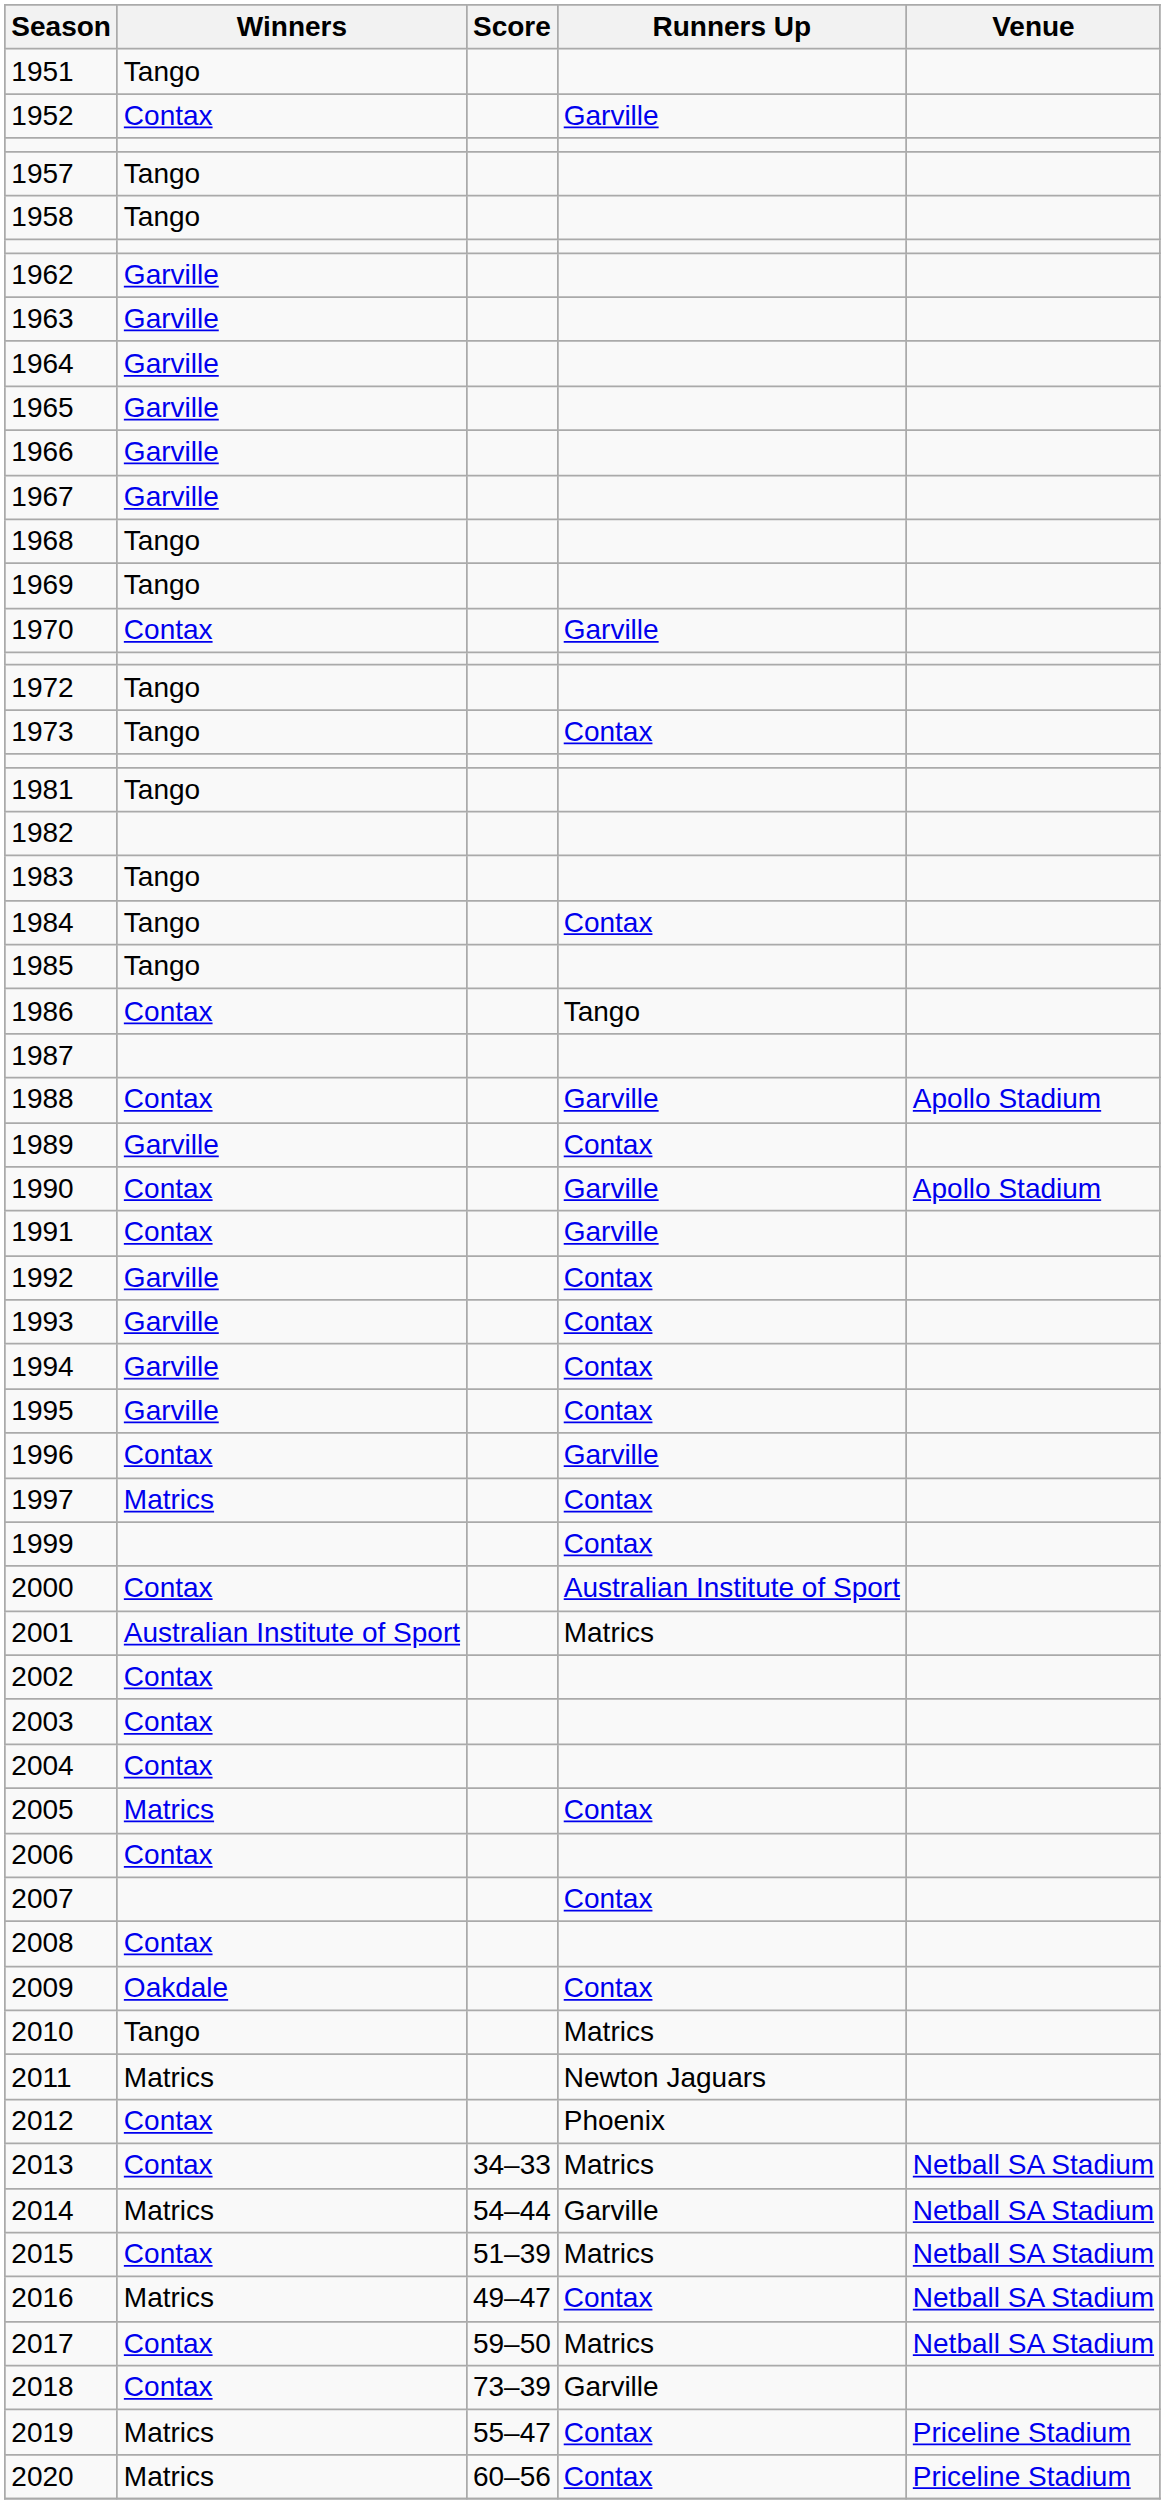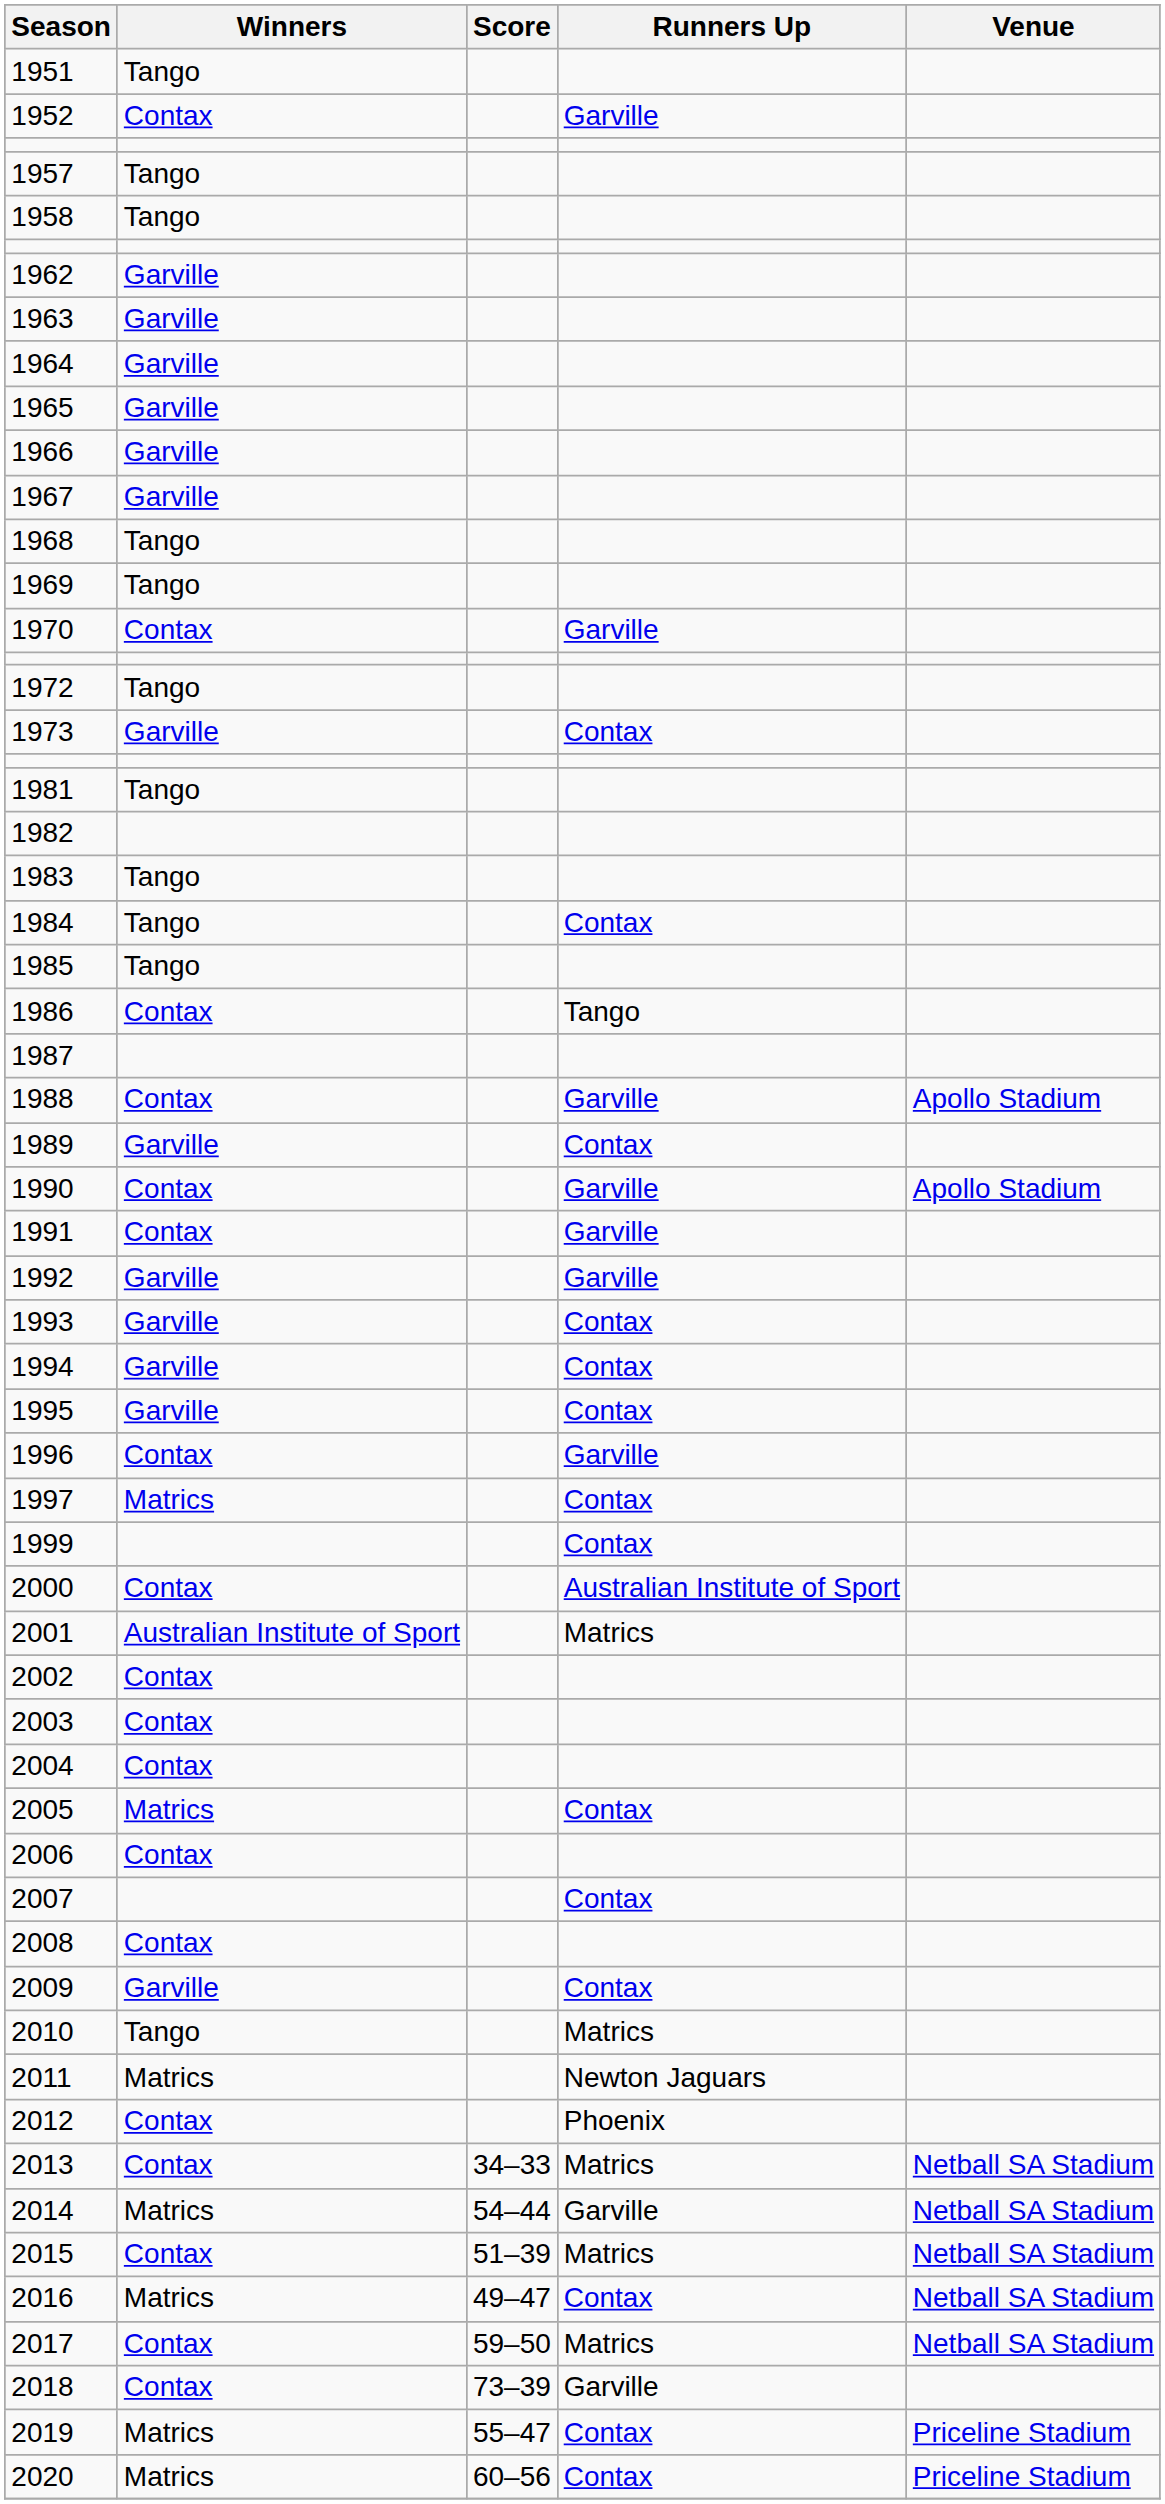 <table class="wikitable collapsible">
 <tr>
 <th>Season</th>
 <th>Winners</th>
 <th>Score</th>
 <th>Runners Up</th>
 <th>Venue</th>
 </tr>
 <tr>
 <td>1951</td>
 <td>Tango</td>
 <td></td>
 <td></td>
 <td></td>
 </tr>
 <tr>
 <td>1952</td>
 <td><a href='#'>Contax</a></td>
 <td></td>
 <td><a href='#'>Garville</a></td>
 <td></td>
 </tr>
 <tr>
 <td></td>
 <td></td>
 <td></td>
 <td></td>
 <td></td>
 </tr>
 <tr>
 <td>1957</td>
 <td>Tango</td>
 <td></td>
 <td></td>
 <td></td>
 </tr>
 <tr>
 <td>1958</td>
 <td>Tango</td>
 <td></td>
 <td></td>
 <td></td>
 </tr>
 <tr>
 <td></td>
 <td></td>
 <td></td>
 <td></td>
 <td></td>
 </tr>
 <tr>
 <td>1962</td>
 <td><a href='#'>Garville</a></td>
 <td></td>
 <td></td>
 <td></td>
 </tr>
 <tr>
 <td>1963</td>
 <td><a href='#'>Garville</a></td>
 <td></td>
 <td></td>
 <td></td>
 </tr>
 <tr>
 <td>1964</td>
 <td><a href='#'>Garville</a></td>
 <td></td>
 <td></td>
 <td></td>
 </tr>
 <tr>
 <td>1965</td>
 <td><a href='#'>Garville</a></td>
 <td></td>
 <td></td>
 <td></td>
 </tr>
 <tr>
 <td>1966</td>
 <td><a href='#'>Garville</a></td>
 <td></td>
 <td></td>
 <td></td>
 </tr>
 <tr>
 <td>1967</td>
 <td><a href='#'>Garville</a></td>
 <td></td>
 <td></td>
 <td></td>
 </tr>
 <tr>
 <td>1968</td>
 <td>Tango</td>
 <td></td>
 <td></td>
 <td></td>
 </tr>
 <tr>
 <td>1969</td>
 <td>Tango</td>
 <td></td>
 <td></td>
 <td></td>
 </tr>
 <tr>
 <td>1970</td>
 <td><a href='#'>Contax</a></td>
 <td></td>
 <td><a href='#'>Garville</a></td>
 <td></td>
 </tr>
 <tr>
 <td></td>
 <td></td>
 <td></td>
 <td></td>
 <td></td>
 </tr>
 <tr>
 <td>1972</td>
 <td>Tango</td>
 <td></td>
 <td></td>
 <td></td>
 </tr>
 <tr>
 <td>1973</td>
-<td>Tango</td>
+<td><a href='#'>Garville</a></td>
 <td></td>
 <td><a href='#'>Contax</a></td>
 <td></td>
 </tr>
 <tr>
 <td></td>
 <td></td>
 <td></td>
 <td></td>
 <td></td>
 </tr>
 <tr>
 <td>1981</td>
 <td>Tango</td>
 <td></td>
 <td></td>
 <td></td>
 </tr>
 <tr>
 <td>1982</td>
 <td></td>
 <td></td>
 <td></td>
 <td></td>
 </tr>
 <tr>
 <td>1983</td>
 <td>Tango</td>
 <td></td>
 <td></td>
 <td></td>
 </tr>
 <tr>
 <td>1984</td>
 <td>Tango</td>
 <td></td>
 <td><a href='#'>Contax</a></td>
 <td></td>
 </tr>
 <tr>
 <td>1985</td>
 <td>Tango</td>
 <td></td>
 <td></td>
 <td></td>
 </tr>
 <tr>
 <td>1986</td>
 <td><a href='#'>Contax</a></td>
 <td></td>
 <td>Tango</td>
 <td></td>
 </tr>
 <tr>
 <td>1987</td>
 <td></td>
 <td></td>
 <td></td>
 <td></td>
 </tr>
 <tr>
 <td>1988</td>
 <td><a href='#'>Contax</a></td>
 <td></td>
 <td><a href='#'>Garville</a></td>
 <td><a href='#'>Apollo Stadium</a></td>
 </tr>
 <tr>
 <td>1989</td>
 <td><a href='#'>Garville</a></td>
 <td></td>
 <td><a href='#'>Contax</a></td>
 <td></td>
 </tr>
 <tr>
 <td>1990</td>
 <td><a href='#'>Contax</a></td>
 <td></td>
 <td><a href='#'>Garville</a></td>
 <td><a href='#'>Apollo Stadium</a></td>
 </tr>
 <tr>
 <td>1991</td>
 <td><a href='#'>Contax</a></td>
 <td></td>
 <td><a href='#'>Garville</a></td>
 <td></td>
 </tr>
 <tr>
 <td>1992</td>
 <td><a href='#'>Garville</a></td>
 <td></td>
-<td><a href='#'>Contax</a></td>
+<td><a href='#'>Garville</a></td>
 <td></td>
 </tr>
 <tr>
 <td>1993</td>
 <td><a href='#'>Garville</a></td>
 <td></td>
 <td><a href='#'>Contax</a></td>
 <td></td>
 </tr>
 <tr>
 <td>1994</td>
 <td><a href='#'>Garville</a></td>
 <td></td>
 <td><a href='#'>Contax</a></td>
 <td></td>
 </tr>
 <tr>
 <td>1995</td>
 <td><a href='#'>Garville</a></td>
 <td></td>
 <td><a href='#'>Contax</a></td>
 <td></td>
 </tr>
 <tr>
 <td>1996</td>
 <td><a href='#'>Contax</a></td>
 <td></td>
 <td><a href='#'>Garville</a></td>
 <td></td>
 </tr>
 <tr>
 <td>1997</td>
 <td><a href='#'>Matrics</a></td>
 <td></td>
 <td><a href='#'>Contax</a></td>
 <td></td>
 </tr>
 <tr>
 <td>1999</td>
 <td></td>
 <td></td>
 <td><a href='#'>Contax</a></td>
 <td></td>
 </tr>
 <tr>
 <td>2000 </td>
 <td><a href='#'>Contax</a></td>
 <td></td>
 <td><a href='#'>Australian Institute of Sport</a></td>
 <td></td>
 </tr>
 <tr>
 <td>2001 </td>
 <td><a href='#'>Australian Institute of Sport</a></td>
 <td></td>
 <td>Matrics</td>
 <td></td>
 </tr>
 <tr>
 <td>2002</td>
 <td><a href='#'>Contax</a></td>
 <td></td>
 <td></td>
 <td></td>
 </tr>
 <tr>
 <td>2003</td>
 <td><a href='#'>Contax</a></td>
 <td></td>
 <td></td>
 <td></td>
 </tr>
 <tr>
 <td>2004</td>
 <td><a href='#'>Contax</a></td>
 <td></td>
 <td></td>
 <td></td>
 </tr>
 <tr>
 <td>2005</td>
 <td><a href='#'>Matrics</a></td>
 <td></td>
 <td><a href='#'>Contax</a></td>
 <td></td>
 </tr>
 <tr>
 <td>2006</td>
 <td><a href='#'>Contax</a></td>
 <td></td>
 <td></td>
 <td></td>
 </tr>
 <tr>
 <td>2007</td>
 <td></td>
 <td></td>
 <td><a href='#'>Contax</a></td>
 <td></td>
 </tr>
 <tr>
 <td>2008</td>
 <td><a href='#'>Contax</a></td>
 <td></td>
 <td></td>
 <td></td>
 </tr>
 <tr>
 <td>2009</td>
-<td><a href='#'>Oakdale</a></td>
+<td><a href='#'>Garville</a></td>
 <td></td>
 <td><a href='#'>Contax</a></td>
 <td></td>
 </tr>
 <tr>
 <td>2010 </td>
 <td>Tango</td>
 <td></td>
 <td>Matrics</td>
 <td></td>
 </tr>
 <tr>
 <td>2011 </td>
 <td>Matrics</td>
 <td></td>
 <td>Newton Jaguars</td>
 <td></td>
 </tr>
 <tr>
 <td>2012 </td>
 <td><a href='#'>Contax</a></td>
 <td></td>
 <td>Phoenix</td>
 <td></td>
 </tr>
 <tr>
 <td>2013 </td>
 <td><a href='#'>Contax</a></td>
 <td>34–33</td>
 <td>Matrics</td>
 <td><a href='#'>Netball SA Stadium</a></td>
 </tr>
 <tr>
 <td>2014 </td>
 <td>Matrics</td>
 <td>54–44</td>
 <td>Garville</td>
 <td><a href='#'>Netball SA Stadium</a></td>
 </tr>
 <tr>
 <td>2015 </td>
 <td><a href='#'>Contax</a></td>
 <td>51–39</td>
 <td>Matrics</td>
 <td><a href='#'>Netball SA Stadium</a></td>
 </tr>
 <tr>
 <td>2016 </td>
 <td>Matrics</td>
 <td>49–47</td>
 <td><a href='#'>Contax</a></td>
 <td><a href='#'>Netball SA Stadium</a></td>
 </tr>
 <tr>
 <td>2017 </td>
 <td><a href='#'>Contax</a></td>
 <td>59–50</td>
 <td>Matrics</td>
 <td><a href='#'>Netball SA Stadium</a></td>
 </tr>
 <tr>
 <td>2018 </td>
 <td><a href='#'>Contax</a></td>
 <td>73–39</td>
 <td>Garville</td>
 <td></td>
 </tr>
 <tr>
 <td>2019 </td>
 <td>Matrics</td>
 <td>55–47</td>
 <td><a href='#'>Contax</a></td>
 <td><a href='#'>Priceline Stadium</a></td>
 </tr>
 <tr>
 <td>2020 </td>
 <td>Matrics</td>
 <td>60–56</td>
 <td><a href='#'>Contax</a></td>
 <td><a href='#'>Priceline Stadium</a></td>
 </tr>
 <tr>
 </tr>
 </table>
